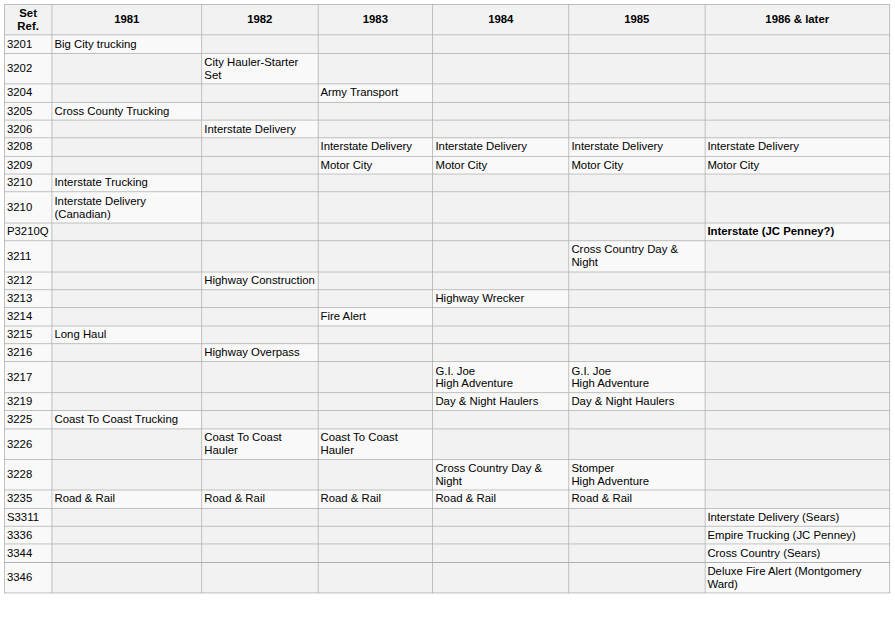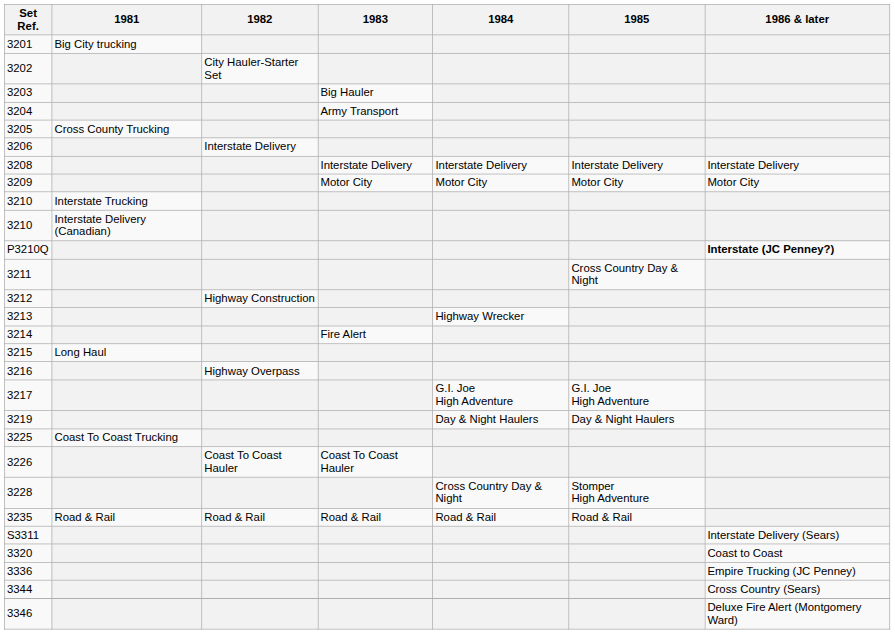 <table class="wikitable">
 <tr>
 <th>Set Ref.</th>
 <th>1981</th>
 <th>1982</th>
 <th>1983</th>
 <th>1984</th>
 <th>1985</th>
 <th>1986 & later</th>
 </tr>
 <tr>
 <td>3201</td>
 <td>Big City trucking</td>
 <th></th>
 <th></th>
 <th></th>
 <th></th>
 <th></th>
 </tr>
 <tr>
 <td>3202</td>
 <th></th>
 <td>City Hauler-Starter Set</td>
 <th></th>
+<th></th>
+<th></th>
+<th></th>
+</tr>
+<tr>
+<td>3203</td>
+<th></th>
+<th></th>
+<td>Big Hauler</td>
 <th></th>
 <th></th>
 <th></th>
 </tr>
 <tr>
 <td>3204</td>
 <th></th>
 <th></th>
 <td>Army Transport</td>
 <th></th>
 <th></th>
 <th></th>
 </tr>
 <tr>
 <td>3205</td>
 <td>Cross County Trucking</td>
 <th></th>
 <th></th>
 <th></th>
 <th></th>
 <th></th>
 </tr>
 <tr>
 <td>3206</td>
 <th></th>
 <td>Interstate Delivery</td>
 <th></th>
 <th></th>
 <th></th>
 <th></th>
 </tr>
 <tr>
 <td>3208</td>
 <th></th>
 <th></th>
 <td>Interstate Delivery</td>
 <td>Interstate Delivery</td>
 <td>Interstate Delivery</td>
 <td>Interstate Delivery</td>
 </tr>
 <tr>
 <td>3209</td>
 <th></th>
 <th></th>
 <td>Motor City</td>
 <td>Motor City</td>
 <td>Motor City</td>
 <td>Motor City</td>
 </tr>
 <tr>
 <td>3210</td>
 <td>Interstate Trucking</td>
 <th></th>
 <th></th>
 <th></th>
 <th></th>
 <th></th>
 </tr>
 <tr>
 <td>3210</td>
 <td>Interstate Delivery (Canadian)</td>
 <th></th>
 <th></th>
 <th></th>
 <th></th>
 <th></th>
 </tr>
 <tr>
 <td>P3210Q</td>
 <th></th>
 <th></th>
 <th></th>
 <th></th>
 <th></th>
 <td><strong>Interstate (JC Penney?)</strong></td>
 </tr>
 <tr>
 <td>3211</td>
 <th></th>
 <th></th>
 <th></th>
 <th></th>
 <td>Cross Country Day & Night</td>
 <th></th>
 </tr>
 <tr>
 <td>3212</td>
 <th></th>
 <td>Highway Construction</td>
 <th></th>
 <th></th>
 <th></th>
 <th></th>
 </tr>
 <tr>
 <td>3213</td>
 <th></th>
 <th></th>
 <th></th>
 <td>Highway Wrecker</td>
 <th></th>
 <th></th>
 </tr>
 <tr>
 <td>3214</td>
 <th></th>
 <th></th>
 <td>Fire Alert</td>
 <th></th>
 <th></th>
 <th></th>
 </tr>
 <tr>
 <td>3215</td>
 <td>Long Haul</td>
 <th></th>
 <th></th>
 <th></th>
 <th></th>
 <th></th>
 </tr>
 <tr>
 <td>3216</td>
 <th></th>
 <td>Highway Overpass</td>
 <th></th>
 <th></th>
 <th></th>
 <th></th>
 </tr>
 <tr>
 <td>3217</td>
 <th></th>
 <th></th>
 <th></th>
 <td>G.I. Joe<br>High Adventure</td>
 <td>G.I. Joe<br>High Adventure</td>
 <th></th>
 </tr>
 <tr>
 <td>3219</td>
 <th></th>
 <th></th>
 <th></th>
 <td>Day & Night Haulers</td>
 <td>Day & Night Haulers</td>
 <th></th>
 </tr>
 <tr>
 <td>3225</td>
 <td>Coast To Coast Trucking</td>
 <th></th>
 <th></th>
 <th></th>
 <th></th>
 <th></th>
 </tr>
 <tr>
 <td>3226</td>
 <th></th>
 <td>Coast To Coast Hauler</td>
 <td>Coast To Coast Hauler</td>
 <th></th>
 <th></th>
 <th></th>
 </tr>
 <tr>
 <td>3228</td>
 <th></th>
 <th></th>
 <th></th>
 <td>Cross Country Day & Night</td>
 <td>Stomper<br>High Adventure</td>
 <th></th>
 </tr>
 <tr>
 <td>3235</td>
 <td>Road & Rail</td>
 <td>Road & Rail</td>
 <td>Road & Rail</td>
 <td>Road & Rail</td>
 <td>Road & Rail</td>
 <th></th>
 </tr>
 <tr>
 <td>S3311</td>
 <th></th>
 <th></th>
 <th></th>
 <th></th>
 <th></th>
 <td>Interstate Delivery (Sears)</td>
 </tr>
 <tr>
+<td>3320</td>
+<th></th>
+<th></th>
+<th></th>
+<th></th>
+<th></th>
+<td>Coast to Coast</td>
+</tr>
+<tr>
 <td>3336</td>
 <th></th>
 <th></th>
 <th></th>
 <th></th>
 <th></th>
 <td>Empire Trucking (JC Penney)</td>
 </tr>
 <tr>
 <td>3344</td>
 <th></th>
 <th></th>
 <th></th>
 <th></th>
 <th></th>
 <td>Cross Country (Sears)</td>
 </tr>
 <tr>
 </tr>
 <tr>
 <td>3346</td>
 <th></th>
 <th></th>
 <th></th>
 <th></th>
 <th></th>
 <td>Deluxe Fire Alert (Montgomery Ward)</td>
 </tr>
 </table>
